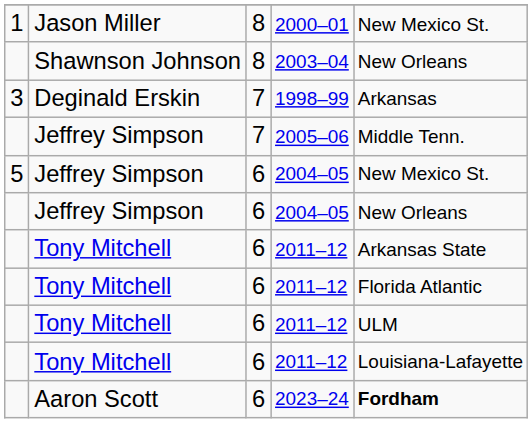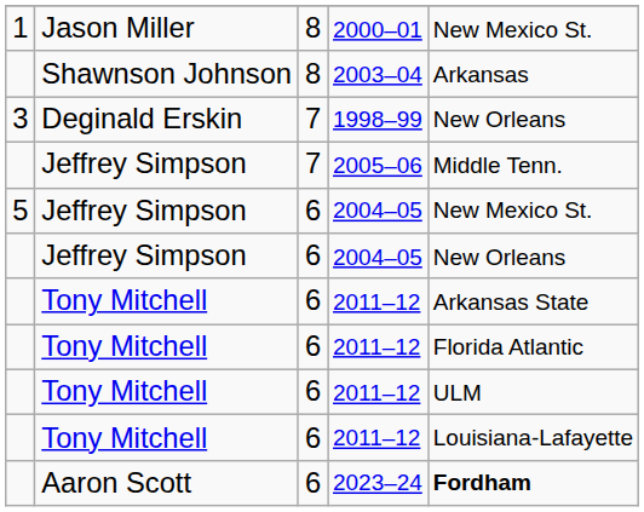 <table class="wikitable">
 <tr>
 </tr>
 <tr>
 <td>1</td>
 <td>Jason Miller</td>
 <td>8</td>
 <td style="font-size:80%;"><a href='#'>2000–01</a></td>
 <td style="font-size:80%;">New Mexico St.</td>
 </tr>
 <tr>
 <td></td>
 <td>Shawnson Johnson</td>
 <td>8</td>
 <td style="font-size:80%;"><a href='#'>2003–04</a></td>
-<td style="font-size:80%;">New Orleans</td>
+<td style="font-size:80%;">Arkansas</td>
 </tr>
 <tr>
 <td>3</td>
 <td>Deginald Erskin</td>
 <td>7</td>
 <td style="font-size:80%;"><a href='#'>1998–99</a></td>
-<td style="font-size:80%;">Arkansas</td>
+<td style="font-size:80%;">New Orleans</td>
 </tr>
 <tr>
 <td></td>
 <td>Jeffrey Simpson</td>
 <td>7</td>
 <td style="font-size:80%;"><a href='#'>2005–06</a></td>
 <td style="font-size:80%;">Middle Tenn.</td>
 </tr>
 <tr>
 <td>5</td>
 <td>Jeffrey Simpson</td>
 <td>6</td>
 <td style="font-size:80%;"><a href='#'>2004–05</a></td>
 <td style="font-size:80%;">New Mexico St.</td>
 </tr>
 <tr>
 <td></td>
 <td>Jeffrey Simpson</td>
 <td>6</td>
 <td style="font-size:80%;"><a href='#'>2004–05</a></td>
 <td style="font-size:80%;">New Orleans</td>
 </tr>
 <tr>
 <td></td>
 <td><a href='#'>Tony Mitchell</a></td>
 <td>6</td>
 <td style="font-size:80%;"><a href='#'>2011–12</a></td>
 <td style="font-size:80%;">Arkansas State</td>
 </tr>
 <tr>
 <td></td>
 <td><a href='#'>Tony Mitchell</a></td>
 <td>6</td>
 <td style="font-size:80%;"><a href='#'>2011–12</a></td>
 <td style="font-size:80%;">Florida Atlantic</td>
 </tr>
 <tr>
 <td></td>
 <td><a href='#'>Tony Mitchell</a></td>
 <td>6</td>
 <td style="font-size:80%;"><a href='#'>2011–12</a></td>
 <td style="font-size:80%;">ULM</td>
 </tr>
 <tr>
 <td></td>
 <td><a href='#'>Tony Mitchell</a></td>
 <td>6</td>
 <td style="font-size:80%;"><a href='#'>2011–12</a></td>
 <td style="font-size:80%;">Louisiana-Lafayette</td>
 </tr>
 <tr>
 <td></td>
 <td>Aaron Scott</td>
 <td>6</td>
 <td style="font-size:80%;"><a href='#'>2023–24</a></td>
 <td style="font-size:80%;"><strong>Fordham</strong></td>
 </tr>
 </table>
